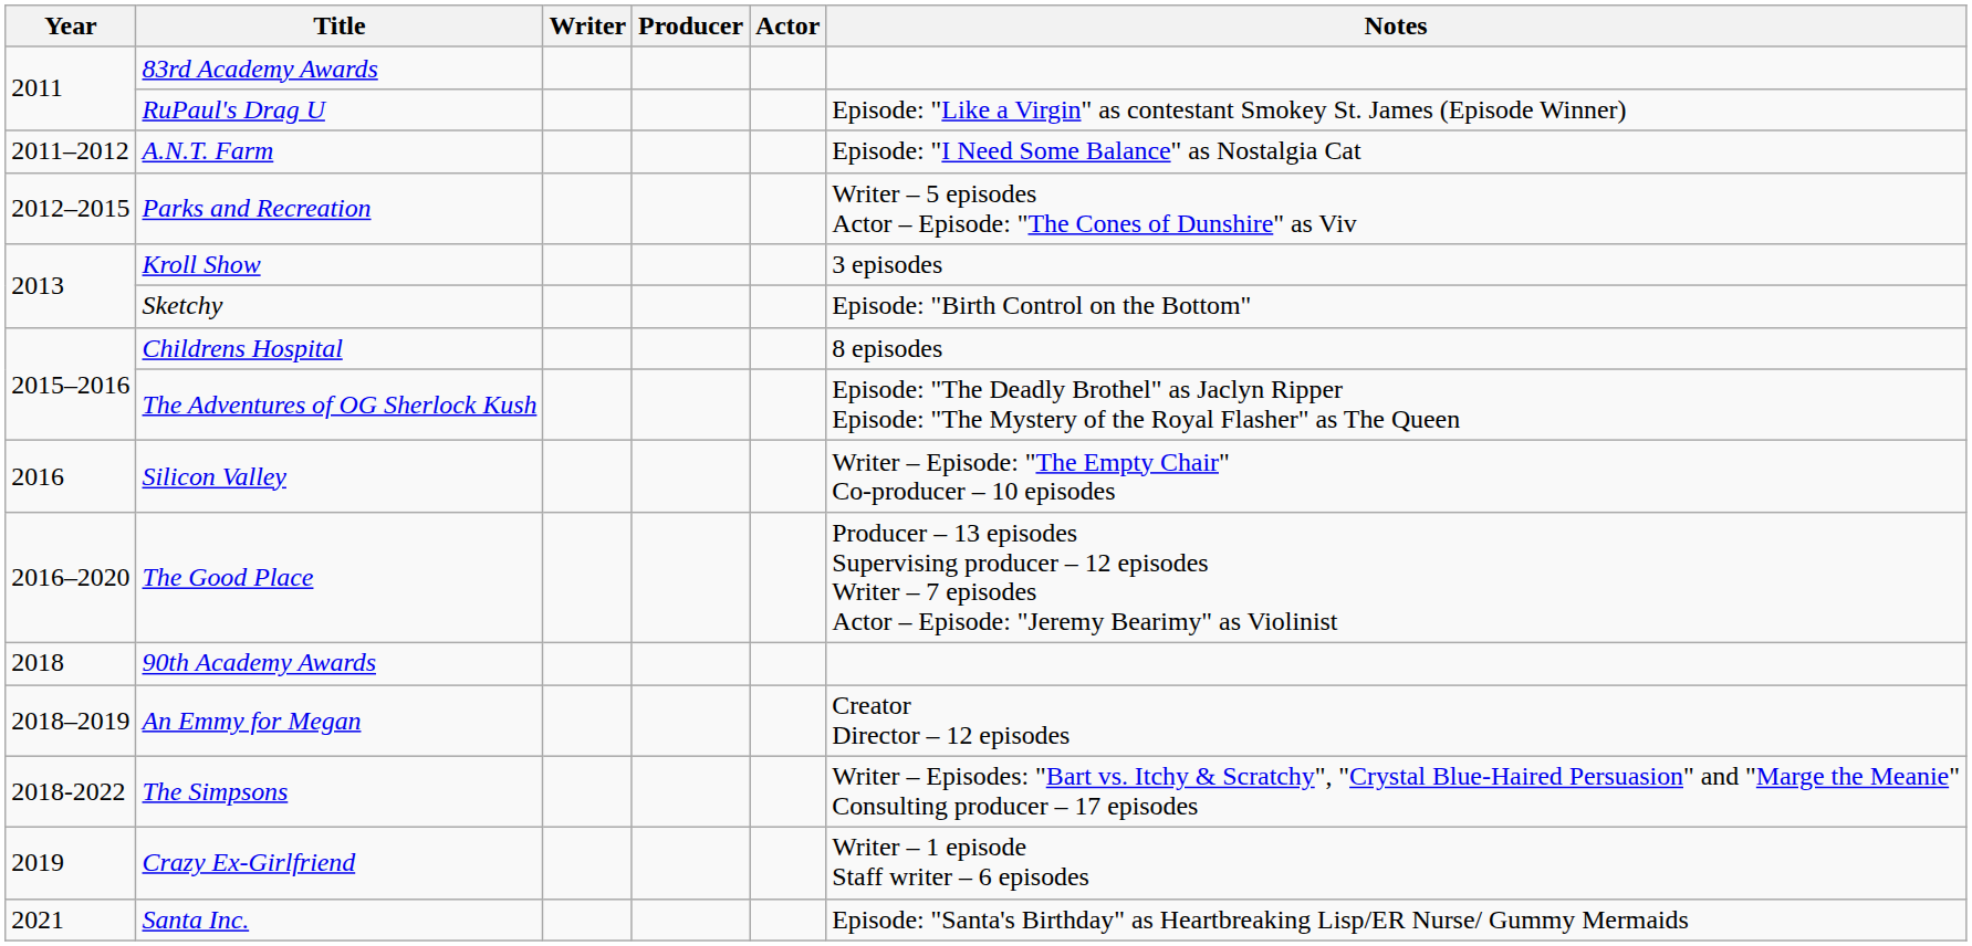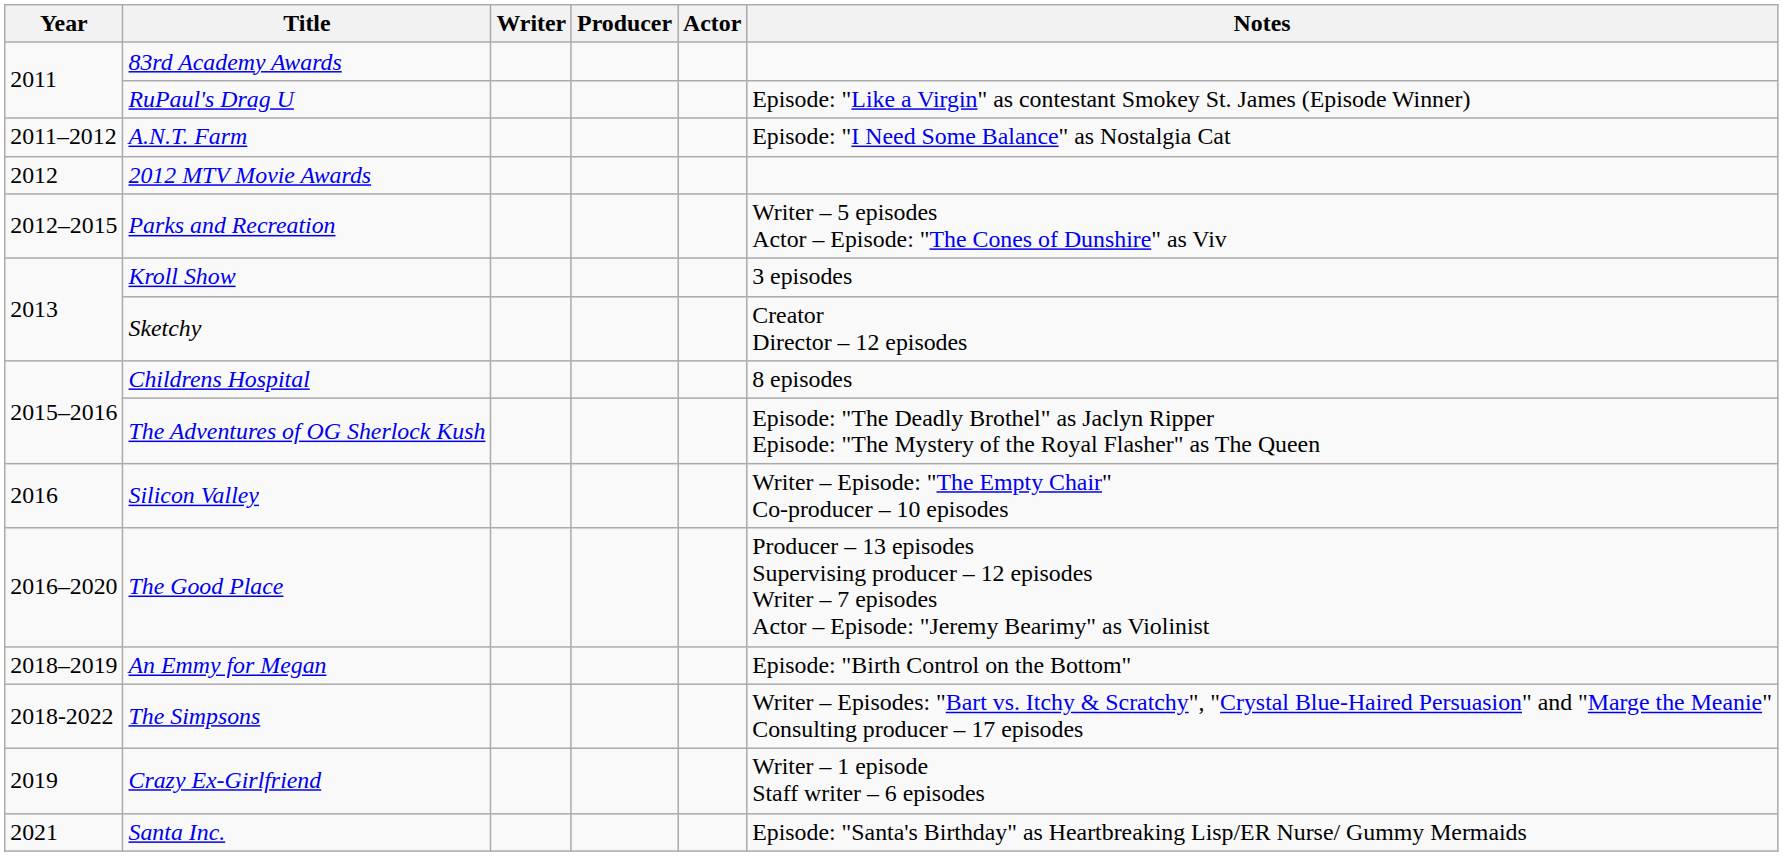 <table class="wikitable sortable">
 <tr>
 <th>Year</th>
 <th>Title</th>
 <th>Writer</th>
 <th>Producer</th>
 <th>Actor</th>
 <th class="unsortable">Notes</th>
 </tr>
 <tr>
 <td rowspan="2">2011</td>
 <td><em><a href='#'>83rd Academy Awards</a></em></td>
 <td></td>
 <td></td>
 <td></td>
 <td></td>
 </tr>
 <tr>
 <td><em><a href='#'>RuPaul's Drag U</a></em></td>
 <td></td>
 <td></td>
 <td></td>
 <td>Episode: "<a href='#'>Like a Virgin</a>" as contestant Smokey St. James (Episode Winner)</td>
 </tr>
 <tr>
 <td>2011–2012</td>
 <td><em><a href='#'>A.N.T. Farm</a></em></td>
 <td></td>
 <td></td>
 <td></td>
 <td>Episode: "<a href='#'>I Need Some Balance</a>" as Nostalgia Cat</td>
 </tr>
 <tr>
+<td>2012</td>
+<td><em><a href='#'>2012 MTV Movie Awards</a></em></td>
+<td></td>
+<td></td>
+<td></td>
+<td></td>
+</tr>
+<tr>
 <td>2012–2015</td>
 <td><em><a href='#'>Parks and Recreation</a></em></td>
 <td></td>
 <td></td>
 <td></td>
 <td>Writer – 5 episodes<br>Actor – Episode: "<a href='#'>The Cones of Dunshire</a>" as Viv</td>
 </tr>
 <tr>
 <td rowspan="2">2013</td>
 <td><em><a href='#'>Kroll Show</a></em></td>
 <td></td>
 <td></td>
 <td></td>
 <td>3 episodes</td>
 </tr>
 <tr>
 <td><em>Sketchy</em></td>
 <td></td>
 <td></td>
 <td></td>
-<td>Episode: "Birth Control on the Bottom"</td>
+<td>Creator<br>Director – 12 episodes</td>
 </tr>
 <tr>
 <td rowspan="2">2015–2016</td>
 <td><em><a href='#'>Childrens Hospital</a></em></td>
 <td></td>
 <td></td>
 <td></td>
 <td>8 episodes</td>
 </tr>
 <tr>
 <td><em><a href='#'>The Adventures of OG Sherlock Kush</a></em></td>
 <td></td>
 <td></td>
 <td></td>
 <td>Episode: "The Deadly Brothel" as Jaclyn Ripper<br>Episode: "The Mystery of the Royal Flasher" as The Queen</td>
 </tr>
 <tr>
 <td>2016</td>
 <td><em><a href='#'>Silicon Valley</a></em></td>
 <td></td>
 <td></td>
 <td></td>
 <td>Writer – Episode: "<a href='#'>The Empty Chair</a>"<br>Co-producer – 10 episodes</td>
 </tr>
 <tr>
 <td>2016–2020</td>
 <td><em><a href='#'>The Good Place</a></em></td>
 <td></td>
 <td></td>
 <td></td>
 <td>Producer – 13 episodes<br>Supervising producer – 12 episodes<br>Writer – 7 episodes<br>Actor – Episode: "Jeremy Bearimy" as Violinist</td>
 </tr>
 <tr>
-<td>2018</td>
-<td><em><a href='#'>90th Academy Awards</a></em></td>
-<td></td>
-<td></td>
-<td></td>
-<td></td>
-</tr>
-<tr>
 <td>2018–2019</td>
 <td><em><a href='#'>An Emmy for Megan</a></em></td>
 <td></td>
 <td></td>
 <td></td>
-<td>Creator<br>Director – 12 episodes</td>
+<td>Episode: "Birth Control on the Bottom"</td>
 </tr>
 <tr>
 <td>2018-2022</td>
 <td><em><a href='#'>The Simpsons</a></em></td>
 <td></td>
 <td></td>
 <td></td>
 <td>Writer – Episodes: "<a href='#'>Bart vs. Itchy & Scratchy</a>", "<a href='#'>Crystal Blue-Haired Persuasion</a>" and "<a href='#'>Marge the Meanie</a>"<br>Consulting producer – 17 episodes</td>
 </tr>
 <tr>
 <td>2019</td>
 <td><em><a href='#'>Crazy Ex-Girlfriend</a></em></td>
 <td></td>
 <td></td>
 <td></td>
 <td>Writer – 1 episode<br>Staff writer – 6 episodes</td>
 </tr>
 <tr>
 <td>2021</td>
 <td><em><a href='#'>Santa Inc.</a></em></td>
 <td></td>
 <td></td>
 <td></td>
 <td>Episode: "Santa's Birthday" as Heartbreaking Lisp/ER Nurse/ Gummy Mermaids</td>
 </tr>
 </table>
